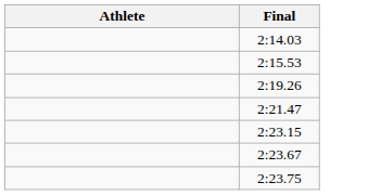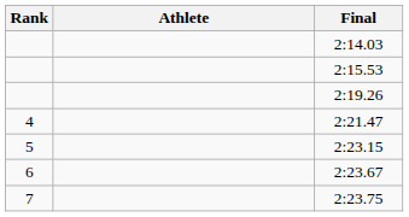 <table class=wikitable style="text-align:center">
 <tr>
+<th width=40>Rank</th>
 <th width=250>Athlete</th>
 <th width=80>Final</th>
 </tr>
 <tr>
+<td></td>
 <td align=left></td>
 <td>2:14.03</td>
 </tr>
 <tr>
+<td></td>
 <td align=left></td>
 <td>2:15.53</td>
 </tr>
 <tr>
+<td></td>
 <td align=left></td>
 <td>2:19.26</td>
 </tr>
 <tr>
+<td>4</td>
 <td align=left></td>
 <td>2:21.47</td>
 </tr>
 <tr>
+<td>5</td>
 <td align=left></td>
 <td>2:23.15</td>
 </tr>
 <tr>
+<td>6</td>
 <td align=left></td>
 <td>2:23.67</td>
 </tr>
 <tr>
+<td>7</td>
 <td align=left></td>
 <td>2:23.75</td>
 </tr>
 </table>
